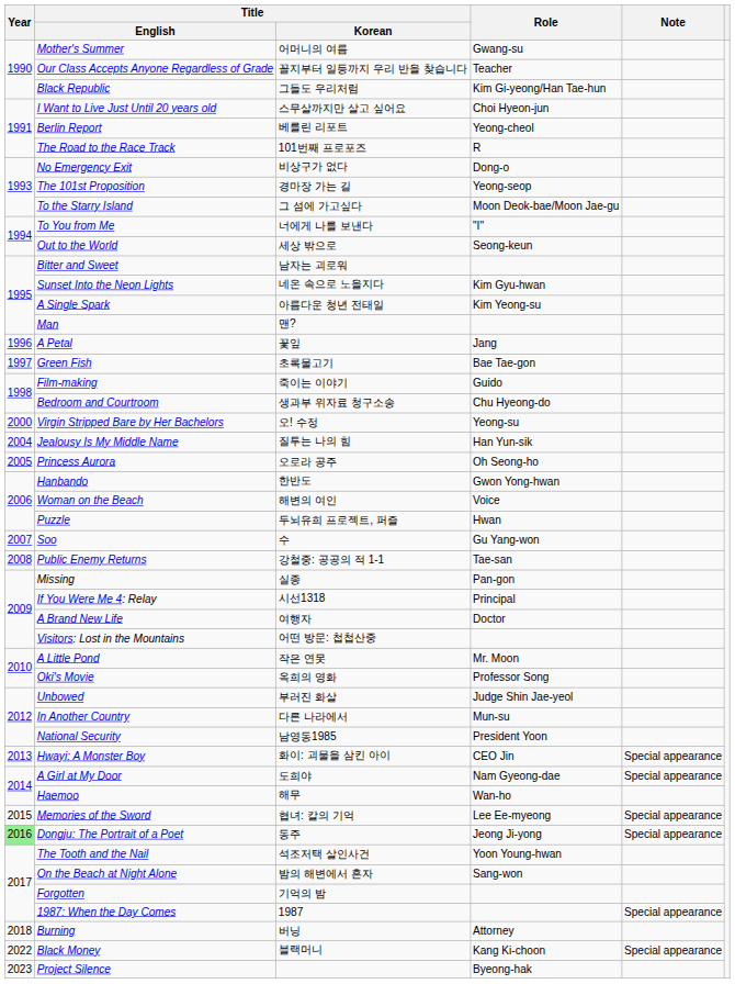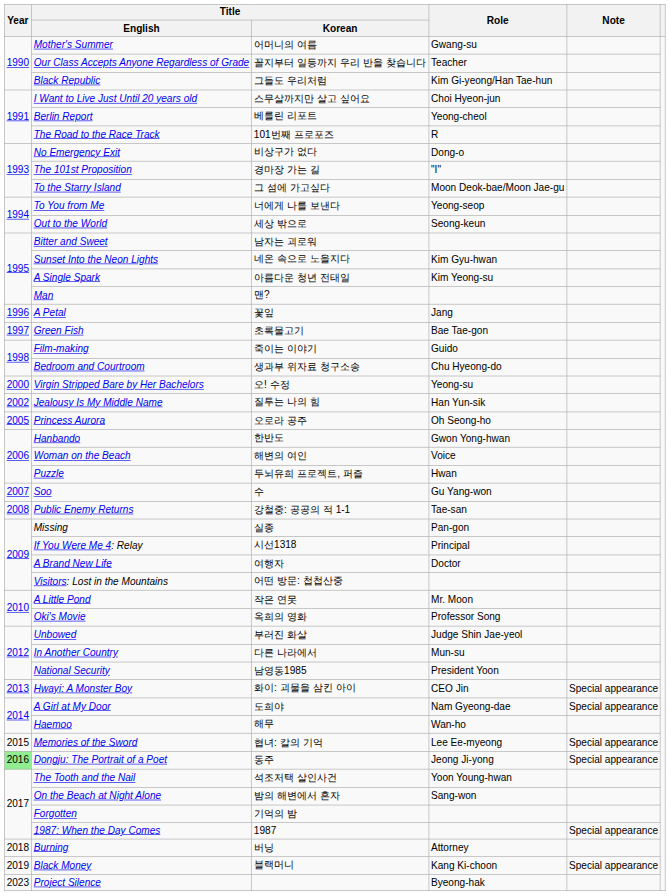 <table class="wikitable sortable plainrowheaders">
 <tr>
 <th rowspan="2" scope="col">Year</th>
 <th colspan="2" scope="col">Title</th>
 <th rowspan="2" scope="col">Role</th>
 <th rowspan="2" scope="col" class="unsortable">Note</th>
 <th rowspan="2" scope="col" class="unsortable"></th>
 </tr>
 <tr>
 <th>English</th>
 <th>Korean</th>
 </tr>
 <tr>
 <td rowspan=3><a href='#'>1990</a></td>
 <td><em><a href='#'>Mother's Summer</a></em></td>
 <td>어머니의 여름</td>
 <td>Gwang-su</td>
 <td></td>
 </tr>
 <tr>
 <td><em><a href='#'>Our Class Accepts Anyone Regardless of Grade</a></em></td>
 <td>꼴지부터 일등까지 우리 반을 찾습니다</td>
 <td>Teacher</td>
 <td></td>
 </tr>
 <tr>
 <td><em><a href='#'>Black Republic</a></em></td>
 <td>그들도 우리처럼</td>
 <td>Kim Gi-yeong/Han Tae-hun</td>
 <td></td>
 </tr>
 <tr>
 <td rowspan=3><a href='#'>1991</a></td>
 <td><em><a href='#'>I Want to Live Just Until 20 years old</a></em></td>
 <td>스무살까지만 살고 싶어요</td>
 <td>Choi Hyeon-jun</td>
 <td></td>
 </tr>
 <tr>
 <td><em><a href='#'>Berlin Report</a></em></td>
 <td>베를린 리포트</td>
 <td>Yeong-cheol</td>
 <td></td>
 </tr>
 <tr>
 <td><em><a href='#'>The Road to the Race Track</a></em></td>
 <td>101번째 프로포즈</td>
 <td>R</td>
 <td></td>
 </tr>
 <tr>
 <td rowspan=3><a href='#'>1993</a></td>
 <td><em><a href='#'>No Emergency Exit</a></em></td>
 <td>비상구가 없다</td>
 <td>Dong-o</td>
 <td></td>
 </tr>
 <tr>
 <td><em><a href='#'>The 101st Proposition</a></em></td>
 <td>경마장 가는 길</td>
-<td>Yeong-seop</td>
+<td>"I"</td>
 <td></td>
 </tr>
 <tr>
 <td><em><a href='#'>To the Starry Island</a></em></td>
 <td>그 섬에 가고싶다</td>
 <td>Moon Deok-bae/Moon Jae-gu</td>
 <td></td>
 </tr>
 <tr>
 <td rowspan=2><a href='#'>1994</a></td>
 <td><em><a href='#'>To You from Me</a></em></td>
 <td>너에게 나를 보낸다</td>
-<td>"I"</td>
+<td>Yeong-seop</td>
 <td></td>
 </tr>
 <tr>
 <td><em><a href='#'>Out to the World</a></em></td>
 <td>세상 밖으로</td>
 <td>Seong-keun</td>
 <td></td>
 </tr>
 <tr>
 <td rowspan=4><a href='#'>1995</a></td>
 <td><em><a href='#'>Bitter and Sweet</a></em></td>
 <td>남자는 괴로워</td>
 <td></td>
 <td></td>
 </tr>
 <tr>
 <td><em><a href='#'>Sunset Into the Neon Lights</a></em></td>
 <td>네온 속으로 노을지다</td>
 <td>Kim Gyu-hwan</td>
 <td></td>
 </tr>
 <tr>
 <td><em><a href='#'>A Single Spark</a></em></td>
 <td>아름다운 청년 전태일</td>
 <td>Kim Yeong-su</td>
 <td></td>
 </tr>
 <tr>
 <td><em><a href='#'>Man</a></em></td>
 <td>맨?</td>
 <td></td>
 <td></td>
 </tr>
 <tr>
 <td><a href='#'>1996</a></td>
 <td><em><a href='#'>A Petal</a></em></td>
 <td>꽃잎</td>
 <td>Jang</td>
 <td></td>
 </tr>
 <tr>
 <td><a href='#'>1997</a></td>
 <td><em><a href='#'>Green Fish</a></em></td>
 <td>초록물고기</td>
 <td>Bae Tae-gon</td>
 <td></td>
 </tr>
 <tr>
 <td rowspan=2><a href='#'>1998</a></td>
 <td><em><a href='#'>Film-making</a></em></td>
 <td>죽이는 이야기</td>
 <td>Guido</td>
 <td></td>
 </tr>
 <tr>
 <td><em><a href='#'>Bedroom and Courtroom</a></em></td>
 <td>생과부 위자료 청구소송</td>
 <td>Chu Hyeong-do</td>
 <td></td>
 </tr>
 <tr>
 <td><a href='#'>2000</a></td>
 <td><em><a href='#'>Virgin Stripped Bare by Her Bachelors</a></em></td>
 <td>오! 수정</td>
 <td>Yeong-su</td>
 <td></td>
 </tr>
 <tr>
-<td><a href='#'>2004</a></td>
+<td><a href='#'>2002</a></td>
 <td><em><a href='#'>Jealousy Is My Middle Name</a></em></td>
 <td>질투는 나의 힘</td>
 <td>Han Yun-sik</td>
 <td></td>
 </tr>
 <tr>
 <td><a href='#'>2005</a></td>
 <td><em><a href='#'>Princess Aurora</a></em></td>
 <td>오로라 공주</td>
 <td>Oh Seong-ho</td>
 <td></td>
 </tr>
 <tr>
 <td rowspan=3><a href='#'>2006</a></td>
 <td><em><a href='#'>Hanbando</a></em></td>
 <td>한반도</td>
 <td>Gwon Yong-hwan</td>
 <td></td>
 </tr>
 <tr>
 <td><em><a href='#'>Woman on the Beach</a></em></td>
 <td>해변의 여인</td>
 <td>Voice</td>
 <td></td>
 </tr>
 <tr>
 <td><em><a href='#'>Puzzle</a></em></td>
 <td>두뇌유희 프로젝트, 퍼즐</td>
 <td>Hwan</td>
 <td></td>
 </tr>
 <tr>
 <td><a href='#'>2007</a></td>
 <td><em><a href='#'>Soo</a></em></td>
 <td>수</td>
 <td>Gu Yang-won</td>
 <td></td>
 </tr>
 <tr>
 <td><a href='#'>2008</a></td>
 <td><em><a href='#'>Public Enemy Returns</a></em></td>
 <td>강철중: 공공의 적 1-1</td>
 <td>Tae-san</td>
 <td></td>
 </tr>
 <tr>
 <td rowspan=4><a href='#'>2009</a></td>
 <td><em>Missing</em></td>
 <td>실종</td>
 <td>Pan-gon</td>
 <td></td>
 </tr>
 <tr>
 <td><em><a href='#'>If You Were Me 4</a>: Relay</em></td>
 <td>시선1318</td>
 <td>Principal</td>
 <td></td>
 </tr>
 <tr>
 <td><em><a href='#'>A Brand New Life</a></em></td>
 <td>여행자</td>
 <td>Doctor</td>
 <td></td>
 </tr>
 <tr>
 <td><em><a href='#'>Visitors</a>: Lost in the Mountains</em></td>
 <td>어떤 방문: 첩첩산중</td>
 <td></td>
 <td></td>
 </tr>
 <tr>
 <td rowspan=2><a href='#'>2010</a></td>
 <td><em><a href='#'>A Little Pond</a></em></td>
 <td>작은 연못</td>
 <td>Mr. Moon</td>
 <td></td>
 </tr>
 <tr>
 <td><em><a href='#'>Oki's Movie</a></em></td>
 <td>옥희의 영화</td>
 <td>Professor Song</td>
 <td></td>
 </tr>
 <tr>
 <td rowspan=3><a href='#'>2012</a></td>
 <td><em><a href='#'>Unbowed</a></em></td>
 <td>부러진 화살</td>
 <td>Judge Shin Jae-yeol</td>
 <td></td>
 </tr>
 <tr>
 <td><em><a href='#'>In Another Country</a></em></td>
 <td>다른 나라에서</td>
 <td>Mun-su</td>
 <td></td>
 </tr>
 <tr>
 <td><em><a href='#'>National Security</a></em></td>
 <td>남영동1985</td>
 <td>President Yoon</td>
 <td></td>
 </tr>
 <tr>
 <td><a href='#'>2013</a></td>
 <td><em><a href='#'>Hwayi: A Monster Boy</a></em></td>
 <td>화이: 괴물을 삼킨 아이</td>
 <td>CEO Jin</td>
 <td>Special appearance</td>
 </tr>
 <tr>
 <td rowspan=2><a href='#'>2014</a></td>
 <td><em><a href='#'>A Girl at My Door</a></em></td>
 <td>도희야</td>
 <td>Nam Gyeong-dae</td>
 <td>Special appearance</td>
 </tr>
 <tr>
 <td><em><a href='#'>Haemoo</a></em></td>
 <td>해무</td>
 <td>Wan-ho</td>
 <td></td>
 </tr>
 <tr>
 <td rowspan=1>2015</td>
 <td><em><a href='#'>Memories of the Sword</a></em></td>
 <td>협녀: 칼의 기억</td>
 <td>Lee Ee-myeong</td>
 <td>Special appearance</td>
 </tr>
 <tr>
 <td rowspan=1 style="background: lightgreen;">2016</td>
 <td><em><a href='#'>Dongju: The Portrait of a Poet</a></em></td>
 <td>동주</td>
 <td>Jeong Ji-yong</td>
 <td>Special appearance</td>
 </tr>
 <tr>
 <td rowspan=4>2017</td>
 <td><em><a href='#'>The Tooth and the Nail</a></em></td>
 <td>석조저택 살인사건</td>
 <td>Yoon Young-hwan</td>
 <td></td>
 </tr>
 <tr>
 <td><em><a href='#'>On the Beach at Night Alone</a></em></td>
 <td>밤의 해변에서 혼자</td>
 <td>Sang-won</td>
 <td></td>
 </tr>
 <tr>
 <td><em><a href='#'>Forgotten</a></em></td>
 <td>기억의 밤</td>
 <td></td>
 <td></td>
 </tr>
 <tr>
 <td><em><a href='#'>1987: When the Day Comes</a></em></td>
 <td>1987</td>
 <td></td>
 <td>Special appearance</td>
 </tr>
 <tr>
 <td>2018</td>
 <td><em><a href='#'>Burning</a></em></td>
 <td>버닝</td>
 <td>Attorney</td>
 <td></td>
 </tr>
 <tr>
-<td>2022</td>
+<td>2019</td>
 <td><em><a href='#'>Black Money</a></em></td>
 <td>블랙머니</td>
 <td>Kang Ki-choon</td>
 <td>Special appearance</td>
 </tr>
 <tr>
 <td>2023</td>
 <td><em><a href='#'>Project Silence</a></em></td>
 <td></td>
 <td>Byeong-hak</td>
 <td></td>
 </tr>
 </table>
